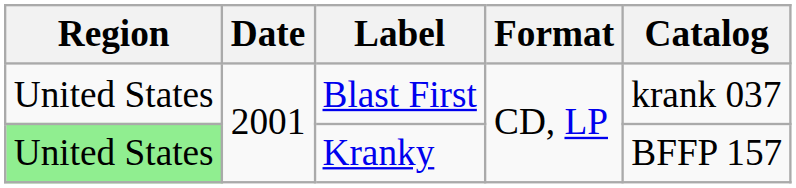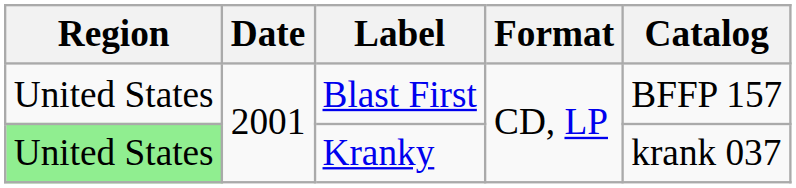 <table class="wikitable">
 <tr>
 <th>Region</th>
 <th>Date</th>
 <th>Label</th>
 <th>Format</th>
 <th>Catalog</th>
 </tr>
 <tr>
 <td>United States</td>
 <td rowspan="2">2001</td>
 <td><a href='#'>Blast First</a></td>
 <td rowspan="2">CD, <a href='#'>LP</a></td>
-<td>krank 037</td>
+<td>BFFP 157</td>
 </tr>
 <tr>
 <td style="background: lightgreen;">United States</td>
 <td><a href='#'>Kranky</a></td>
-<td>BFFP 157</td>
+<td>krank 037</td>
 </tr>
 </table>
